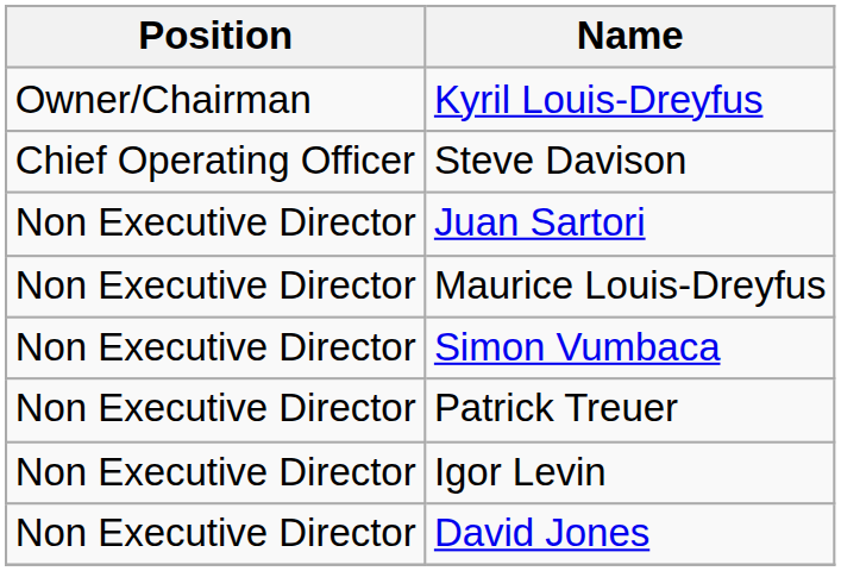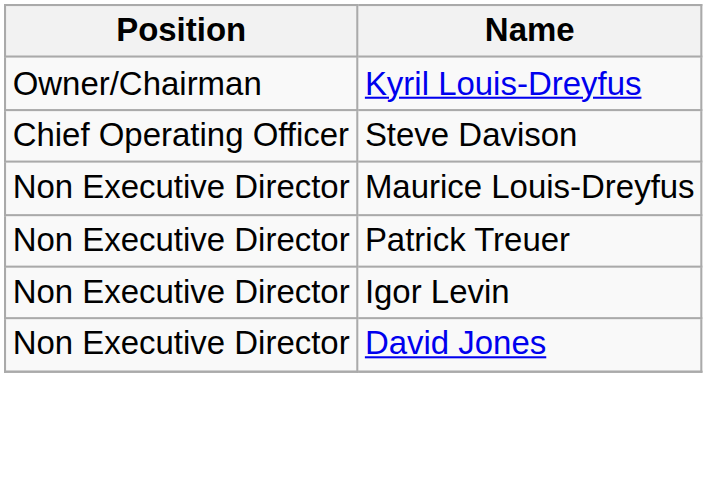 <table class="wikitable">
 <tr>
 <th>Position</th>
 <th>Name</th>
 </tr>
 <tr>
 <td>Owner/Chairman</td>
 <td><a href='#'>Kyril Louis-Dreyfus</a></td>
 </tr>
 <tr>
 <td>Chief Operating Officer</td>
 <td>Steve Davison</td>
 </tr>
 <tr>
 <td>Non Executive Director</td>
-<td><a href='#'>Juan Sartori</a></td>
-</tr>
-<tr>
-<td>Non Executive Director</td>
 <td>Maurice Louis-Dreyfus</td>
-</tr>
-<tr>
-<td>Non Executive Director</td>
-<td><a href='#'>Simon Vumbaca</a></td>
 </tr>
 <tr>
 <td>Non Executive Director</td>
 <td>Patrick Treuer</td>
 </tr>
 <tr>
 <td>Non Executive Director</td>
 <td>Igor Levin</td>
 </tr>
 <tr>
 <td>Non Executive Director</td>
 <td><a href='#'>David Jones</a></td>
 </tr>
 <tr>
 </tr>
 </table>
